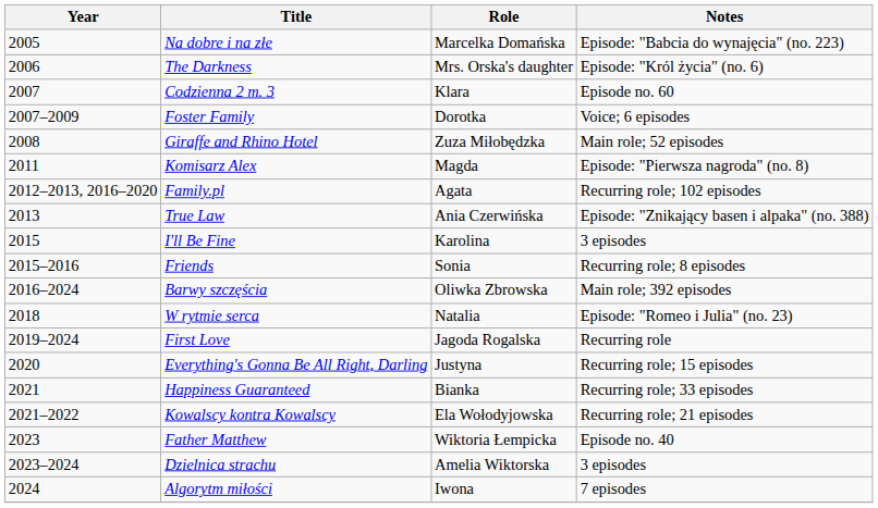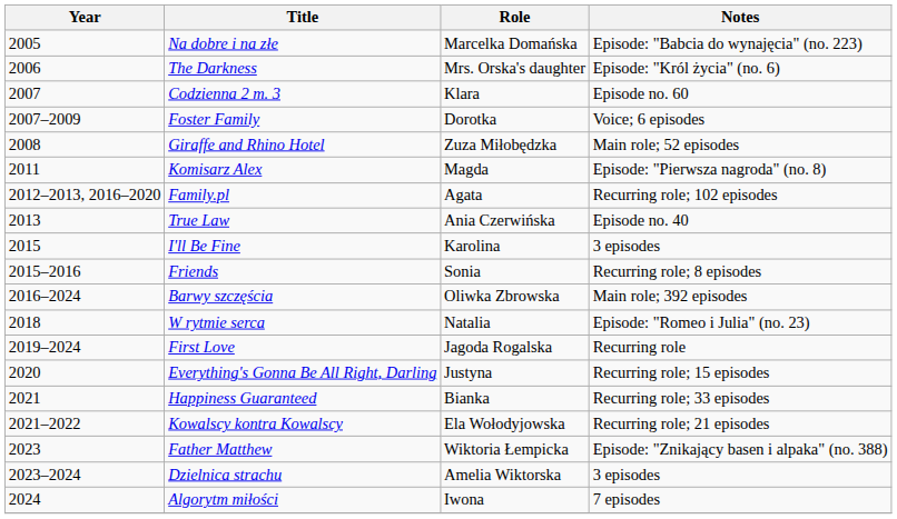 <table class="wikitable plainrowheaders sortable">
 <tr>
 <th scope="col">Year</th>
 <th scope="col">Title</th>
 <th scope="col">Role</th>
 <th scope="col" class="unsortable">Notes</th>
 </tr>
 <tr>
 <td>2005</td>
 <td><em><a href='#'>Na dobre i na złe</a></em></td>
 <td>Marcelka Domańska</td>
 <td>Episode: "Babcia do wynajęcia" (no. 223)</td>
 </tr>
 <tr>
 <td>2006</td>
 <td><em><a href='#'>The Darkness</a></em></td>
 <td>Mrs. Orska's daughter</td>
 <td>Episode: "Król życia" (no. 6)</td>
 </tr>
 <tr>
 <td>2007</td>
 <td><em><a href='#'>Codzienna 2 m. 3</a></em></td>
 <td>Klara</td>
 <td>Episode no. 60</td>
 </tr>
 <tr>
 <td>2007–2009</td>
 <td><em><a href='#'>Foster Family</a></em></td>
 <td>Dorotka</td>
 <td>Voice; 6 episodes</td>
 </tr>
 <tr>
 <td>2008</td>
 <td><em><a href='#'>Giraffe and Rhino Hotel</a></em></td>
 <td>Zuza Miłobędzka</td>
 <td>Main role; 52 episodes</td>
 </tr>
 <tr>
 <td>2011</td>
 <td><em><a href='#'>Komisarz Alex</a></em></td>
 <td>Magda</td>
 <td>Episode: "Pierwsza nagroda" (no. 8)</td>
 </tr>
 <tr>
 <td>2012–2013, 2016–2020</td>
 <td><em><a href='#'>Family.pl</a></em></td>
 <td>Agata</td>
 <td>Recurring role; 102 episodes</td>
 </tr>
 <tr>
 <td>2013</td>
 <td><em><a href='#'>True Law</a></em></td>
 <td>Ania Czerwińska</td>
-<td>Episode: "Znikający basen i alpaka" (no. 388)</td>
+<td>Episode no. 40</td>
 </tr>
 <tr>
 <td>2015</td>
 <td><em><a href='#'>I'll Be Fine</a></em></td>
 <td>Karolina</td>
 <td>3 episodes</td>
 </tr>
 <tr>
 <td>2015–2016</td>
 <td><em><a href='#'>Friends</a></em></td>
 <td>Sonia</td>
 <td>Recurring role; 8 episodes</td>
 </tr>
 <tr>
 <td>2016–2024</td>
 <td><em><a href='#'>Barwy szczęścia</a></em></td>
 <td>Oliwka Zbrowska</td>
 <td>Main role; 392 episodes</td>
 </tr>
 <tr>
 <td>2018</td>
 <td><em><a href='#'>W rytmie serca</a></em></td>
 <td>Natalia</td>
 <td>Episode: "Romeo i Julia" (no. 23)</td>
 </tr>
 <tr>
 <td>2019–2024</td>
 <td><em><a href='#'>First Love</a></em></td>
 <td>Jagoda Rogalska</td>
 <td>Recurring role</td>
 </tr>
 <tr>
 <td>2020</td>
 <td><em><a href='#'>Everything's Gonna Be All Right, Darling</a></em></td>
 <td>Justyna</td>
 <td>Recurring role; 15 episodes</td>
 </tr>
 <tr>
 <td>2021</td>
 <td><em><a href='#'>Happiness Guaranteed</a></em></td>
 <td>Bianka</td>
 <td>Recurring role; 33 episodes</td>
 </tr>
 <tr>
 <td>2021–2022</td>
 <td><em><a href='#'>Kowalscy kontra Kowalscy</a></em></td>
 <td>Ela Wołodyjowska</td>
 <td>Recurring role; 21 episodes</td>
 </tr>
 <tr>
 <td>2023</td>
 <td><em><a href='#'>Father Matthew</a></em></td>
 <td>Wiktoria Łempicka</td>
-<td>Episode no. 40</td>
+<td>Episode: "Znikający basen i alpaka" (no. 388)</td>
 </tr>
 <tr>
 <td>2023–2024</td>
 <td><em><a href='#'>Dzielnica strachu</a></em></td>
 <td>Amelia Wiktorska</td>
 <td>3 episodes</td>
 </tr>
 <tr>
 <td>2024</td>
 <td><em><a href='#'>Algorytm miłości</a></em></td>
 <td>Iwona</td>
 <td>7 episodes</td>
 </tr>
 <tr>
 </tr>
 </table>
